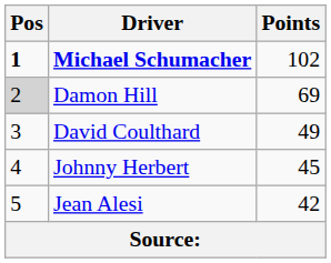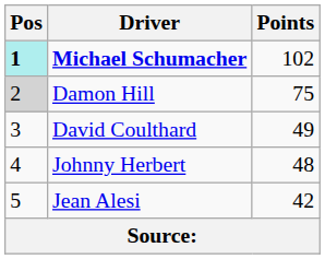 <table class="wikitable" style="font-size: 95%;">
 <tr>
 <th>Pos</th>
 <th>Driver</th>
 <th>Points</th>
 </tr>
 <tr>
-<td><strong>1</strong></td>
+<td style="background: paleturquoise;"><strong>1</strong></td>
 <td> <strong><a href='#'>Michael Schumacher</a></strong></td>
 <td align="right">102</td>
 </tr>
 <tr>
 <td style="background: lightgrey;">2</td>
 <td> <a href='#'>Damon Hill</a></td>
-<td align="right">69</td>
+<td align="right">75</td>
 </tr>
 <tr>
 <td>3</td>
 <td> <a href='#'>David Coulthard</a></td>
 <td align="right">49</td>
 </tr>
 <tr>
 <td>4</td>
 <td> <a href='#'>Johnny Herbert</a></td>
-<td align="right">45</td>
+<td align="right">48</td>
 </tr>
 <tr>
 <td>5</td>
 <td> <a href='#'>Jean Alesi</a></td>
 <td align="right">42</td>
 </tr>
 <tr>
 <th colspan=3>Source:</th>
 </tr>
 </table>
